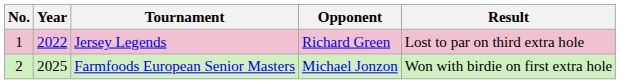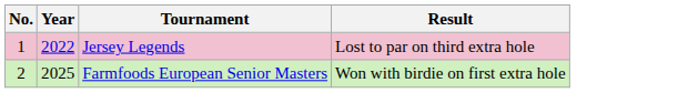 <table class="wikitable" style="font-size:95%;">
 <tr>
 <th>No.</th>
 <th>Year</th>
 <th>Tournament</th>
-<th>Opponent</th>
 <th>Result</th>
 </tr>
 <tr style="background:#F2C1D1;">
 <td align=center>1</td>
 <td><a href='#'>2022</a></td>
 <td><a href='#'>Jersey Legends</a></td>
-<td> <a href='#'>Richard Green</a></td>
 <td>Lost to par on third extra hole</td>
 </tr>
 <tr style="background:#D0F0C0;">
 <td align=center>2</td>
 <td>2025</td>
 <td><a href='#'>Farmfoods European Senior Masters</a></td>
-<td> <a href='#'>Michael Jonzon</a></td>
 <td>Won with birdie on first extra hole</td>
 </tr>
 </table>
